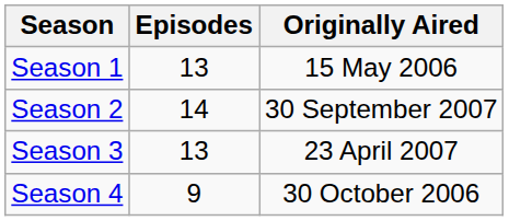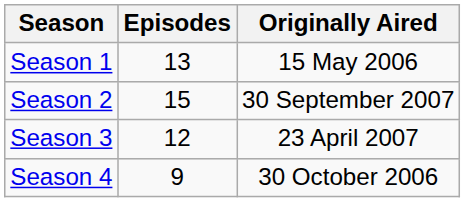 <table class="wikitable" style="text-align: center;">
 <tr>
 <th>Season</th>
 <th>Episodes</th>
 <th>Originally Aired</th>
 </tr>
 <tr>
 <td align="center"><a href='#'>Season 1</a></td>
 <td align="center">13</td>
 <td align="center">15 May 2006</td>
 </tr>
 <tr>
 <td align="center"><a href='#'>Season 2</a></td>
-<td align="center">14</td>
+<td align="center">15</td>
 <td align="center">30 September 2007</td>
 </tr>
 <tr>
 <td align="center"><a href='#'>Season 3</a></td>
-<td align="center">13</td>
+<td align="center">12</td>
 <td align="center">23 April 2007</td>
 </tr>
 <tr>
 <td align="center"><a href='#'>Season 4</a></td>
 <td align="center">9</td>
 <td align="center">30 October 2006</td>
 </tr>
 </table>
